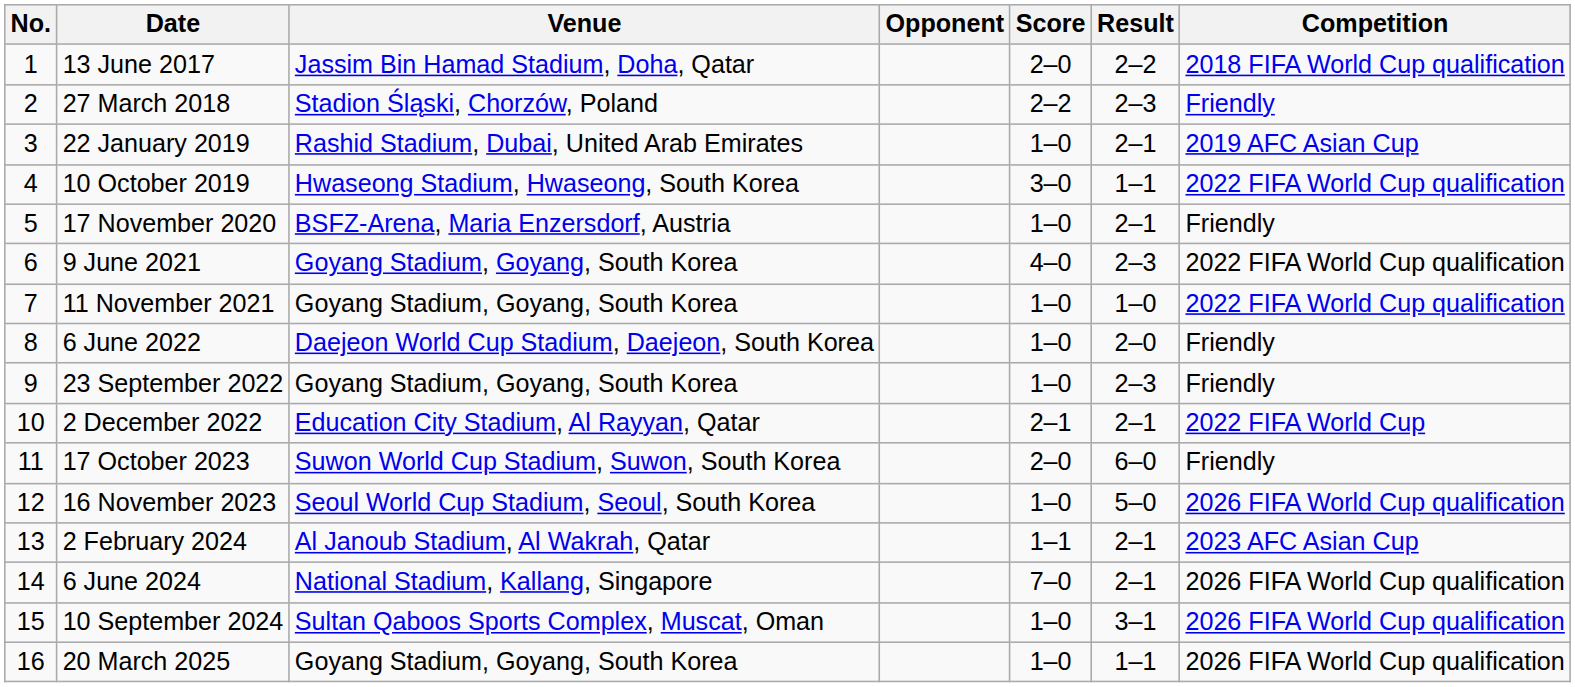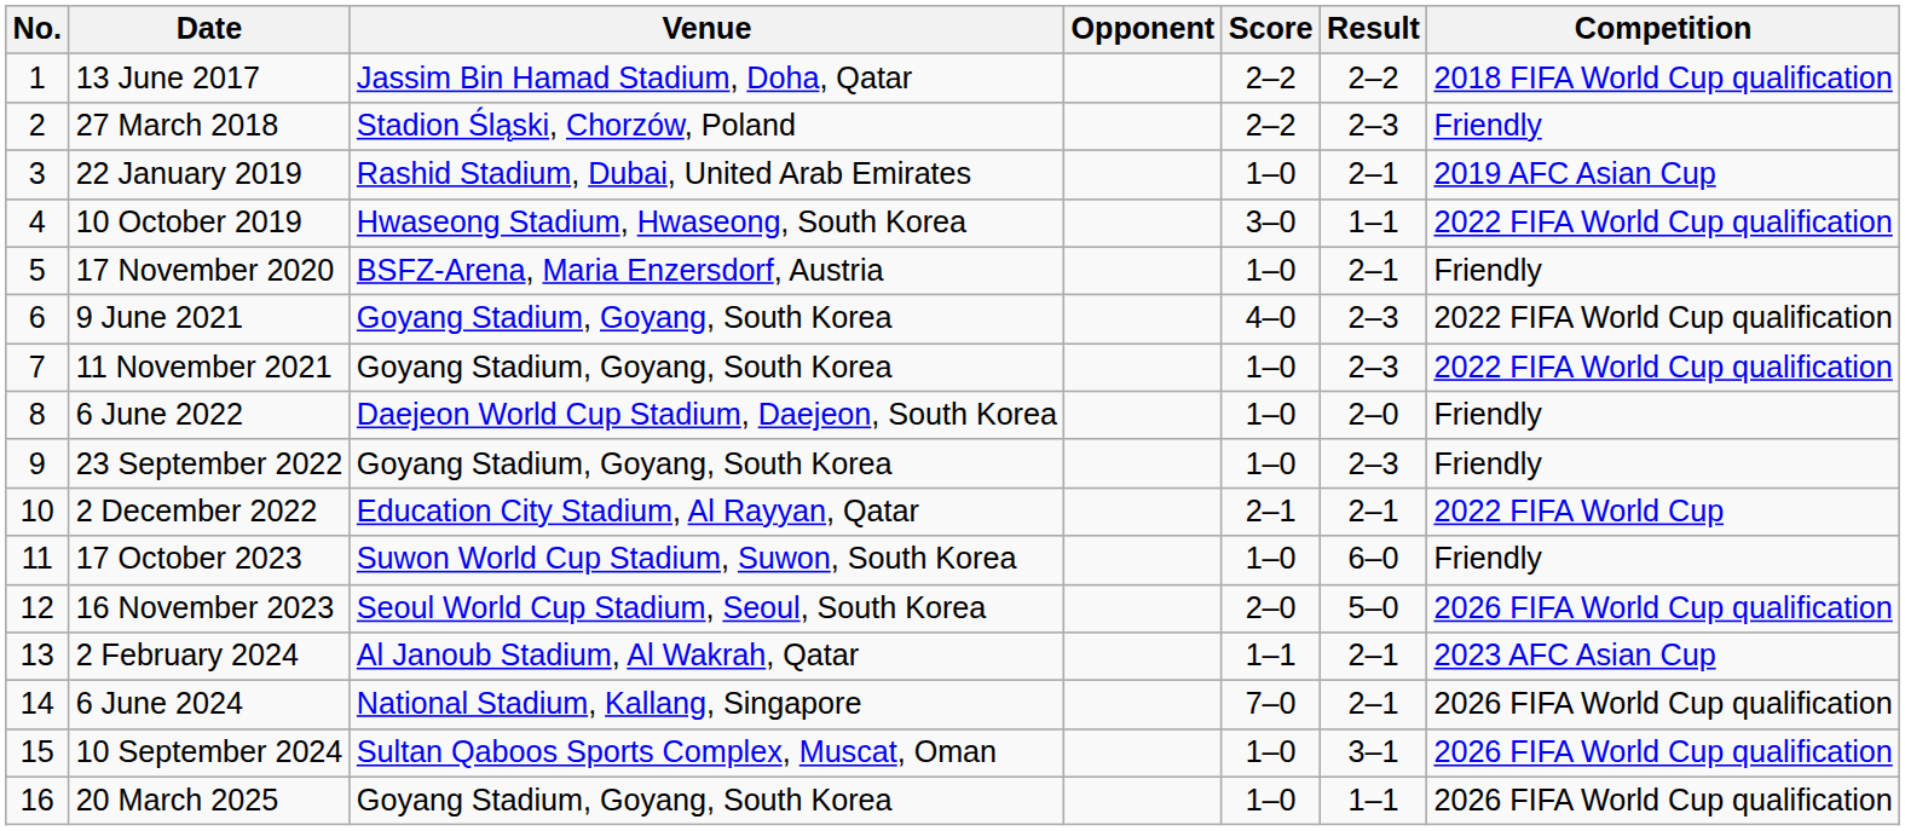 <table class="wikitable sortable">
 <tr>
 <th scope="col">No.</th>
 <th scope="col">Date</th>
 <th scope="col">Venue</th>
 <th scope="col">Opponent</th>
 <th scope="col">Score</th>
 <th scope="col">Result</th>
 <th scope="col">Competition</th>
 </tr>
 <tr>
 <td align="center">1</td>
 <td>13 June 2017</td>
 <td><a href='#'>Jassim Bin Hamad Stadium</a>, <a href='#'>Doha</a>, Qatar</td>
 <td></td>
-<td align="center">2–0</td>
+<td align="center">2–2</td>
 <td align="center">2–2</td>
 <td><a href='#'>2018 FIFA World Cup qualification</a></td>
 </tr>
 <tr>
 <td align="center">2</td>
 <td>27 March 2018</td>
 <td><a href='#'>Stadion Śląski</a>, <a href='#'>Chorzów</a>, Poland</td>
 <td></td>
 <td align="center">2–2</td>
 <td align="center">2–3</td>
 <td><a href='#'>Friendly</a></td>
 </tr>
 <tr>
 <td align="center">3</td>
 <td>22 January 2019</td>
 <td><a href='#'>Rashid Stadium</a>, <a href='#'>Dubai</a>, United Arab Emirates</td>
 <td></td>
 <td align="center">1–0</td>
 <td align="center">2–1 </td>
 <td><a href='#'>2019 AFC Asian Cup</a></td>
 </tr>
 <tr>
 <td align="center">4</td>
 <td>10 October 2019</td>
 <td><a href='#'>Hwaseong Stadium</a>, <a href='#'>Hwaseong</a>, South Korea</td>
 <td></td>
 <td align="center">3–0</td>
 <td align="center">1–1</td>
 <td><a href='#'>2022 FIFA World Cup qualification</a></td>
 </tr>
 <tr>
 <td align="center">5</td>
 <td>17 November 2020</td>
 <td><a href='#'>BSFZ-Arena</a>, <a href='#'>Maria Enzersdorf</a>, Austria</td>
 <td></td>
 <td align="center">1–0</td>
 <td align="center">2–1</td>
 <td>Friendly</td>
 </tr>
 <tr>
 <td align="center">6</td>
 <td>9 June 2021</td>
 <td><a href='#'>Goyang Stadium</a>, <a href='#'>Goyang</a>, South Korea</td>
 <td></td>
 <td align="center">4–0</td>
 <td align="center">2–3</td>
 <td>2022 FIFA World Cup qualification</td>
 </tr>
 <tr>
 <td align="center">7</td>
 <td>11 November 2021</td>
 <td>Goyang Stadium, Goyang, South Korea</td>
 <td></td>
 <td align="center">1–0</td>
-<td align="center">1–0</td>
+<td align="center">2–3</td>
 <td><a href='#'>2022 FIFA World Cup qualification</a></td>
 </tr>
 <tr>
 <td align="center">8</td>
 <td>6 June 2022</td>
 <td><a href='#'>Daejeon World Cup Stadium</a>, <a href='#'>Daejeon</a>, South Korea</td>
 <td></td>
 <td align="center">1–0</td>
 <td align="center">2–0</td>
 <td>Friendly</td>
 </tr>
 <tr>
 <td align="center">9</td>
 <td>23 September 2022</td>
 <td>Goyang Stadium, Goyang, South Korea</td>
 <td></td>
 <td align="center">1–0</td>
 <td align="center">2–3</td>
 <td>Friendly</td>
 </tr>
 <tr>
 <td align="center">10</td>
 <td>2 December 2022</td>
 <td><a href='#'>Education City Stadium</a>, <a href='#'>Al Rayyan</a>, Qatar</td>
 <td></td>
 <td align="center">2–1</td>
 <td align="center">2–1</td>
 <td><a href='#'>2022 FIFA World Cup</a></td>
 </tr>
 <tr>
 <td align="center">11</td>
 <td>17 October 2023</td>
 <td><a href='#'>Suwon World Cup Stadium</a>, <a href='#'>Suwon</a>, South Korea</td>
 <td></td>
-<td align="center">2–0</td>
+<td align="center">1–0</td>
 <td align="center">6–0</td>
 <td>Friendly</td>
 </tr>
 <tr>
 <td align="center">12</td>
 <td>16 November 2023</td>
 <td><a href='#'>Seoul World Cup Stadium</a>, <a href='#'>Seoul</a>, South Korea</td>
 <td></td>
-<td align="center">1–0</td>
+<td align="center">2–0</td>
 <td align="center">5–0</td>
 <td><a href='#'>2026 FIFA World Cup qualification</a></td>
 </tr>
 <tr>
 <td align="center">13</td>
 <td>2 February 2024</td>
 <td><a href='#'>Al Janoub Stadium</a>, <a href='#'>Al Wakrah</a>, Qatar</td>
 <td></td>
 <td align="center">1–1</td>
 <td align="center">2–1 </td>
 <td><a href='#'>2023 AFC Asian Cup</a></td>
 </tr>
 <tr>
 <td align="center">14</td>
 <td>6 June 2024</td>
 <td><a href='#'>National Stadium</a>, <a href='#'>Kallang</a>, Singapore</td>
 <td></td>
 <td align="center">7–0</td>
 <td align="center">2–1 </td>
 <td>2026 FIFA World Cup qualification</td>
 </tr>
 <tr>
 <td align="center">15</td>
 <td>10 September 2024</td>
 <td><a href='#'>Sultan Qaboos Sports Complex</a>, <a href='#'>Muscat</a>, Oman</td>
 <td></td>
 <td align="center">1–0</td>
 <td align="center">3–1</td>
 <td><a href='#'>2026 FIFA World Cup qualification</a></td>
 </tr>
 <tr>
 <td align="center">16</td>
 <td>20 March 2025</td>
 <td>Goyang Stadium, Goyang, South Korea</td>
 <td></td>
 <td align="center">1–0</td>
 <td align="center">1–1</td>
 <td>2026 FIFA World Cup qualification</td>
 </tr>
 </table>
